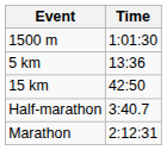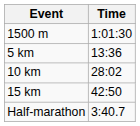 <table class="wikitable">
 <tr>
 <th>Event</th>
 <th>Time</th>
 </tr>
 <tr>
 <td>1500 m</td>
 <td>1:01:30</td>
 </tr>
 <tr>
 <td>5 km</td>
 <td>13:36</td>
 </tr>
 <tr>
+<td>10 km</td>
+<td>28:02</td>
+</tr>
+<tr>
 <td>15 km</td>
 <td>42:50</td>
 </tr>
 <tr>
 <td>Half-marathon</td>
 <td>3:40.7</td>
 </tr>
-<tr>
-<td>Marathon</td>
-<td>2:12:31</td>
-</tr>
 </table>
